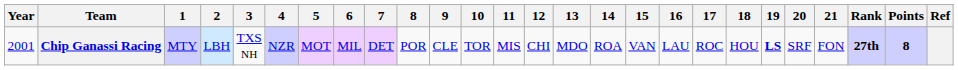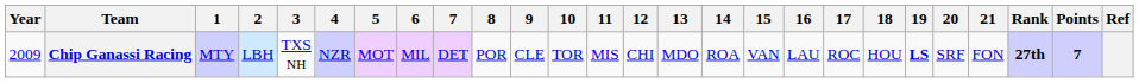 <table class="wikitable" style="text-align:center; font-size:90%">
 <tr>
 <th>Year</th>
 <th>Team</th>
 <th>1</th>
 <th>2</th>
 <th>3</th>
 <th>4</th>
 <th>5</th>
 <th>6</th>
 <th>7</th>
 <th>8</th>
 <th>9</th>
 <th>10</th>
 <th>11</th>
 <th>12</th>
 <th>13</th>
 <th>14</th>
 <th>15</th>
 <th>16</th>
 <th>17</th>
 <th>18</th>
 <th>19</th>
 <th>20</th>
 <th>21</th>
 <th>Rank</th>
 <th>Points</th>
 <th>Ref</th>
 </tr>
 <tr>
-<td><a href='#'>2001</a></td>
+<td><a href='#'>2009</a></td>
 <th><a href='#'>Chip Ganassi Racing</a></th>
 <td style="background:#CFCFFF;"><a href='#'>MTY</a><br></td>
 <td style="background:#CFEAFF;"><a href='#'>LBH</a><br></td>
 <td><a href='#'>TXS</a><br><small>NH</small></td>
 <td style="background:#CFCFFF;"><a href='#'>NZR</a><br></td>
 <td style="background:#EFCFFF;"><a href='#'>MOT</a><br></td>
 <td style="background:#EFCFFF;"><a href='#'>MIL</a><br></td>
 <td style="background:#EFCFFF;"><a href='#'>DET</a><br></td>
 <td><a href='#'>POR</a></td>
 <td><a href='#'>CLE</a></td>
 <td><a href='#'>TOR</a></td>
 <td><a href='#'>MIS</a></td>
 <td><a href='#'>CHI</a></td>
 <td><a href='#'>MDO</a></td>
 <td><a href='#'>ROA</a></td>
 <td><a href='#'>VAN</a></td>
 <td><a href='#'>LAU</a></td>
 <td><a href='#'>ROC</a></td>
 <td><a href='#'>HOU</a></td>
 <td><strong><a href='#'>LS</a></strong></td>
 <td><a href='#'>SRF</a></td>
 <td><a href='#'>FON</a></td>
 <td style="background:#CFCFFF;"><strong>27th</strong></td>
-<td style="background:#CFCFFF;"><strong>8</strong></td>
+<td style="background:#CFCFFF;"><strong>7</strong></td>
 <th></th>
 </tr>
 </table>
